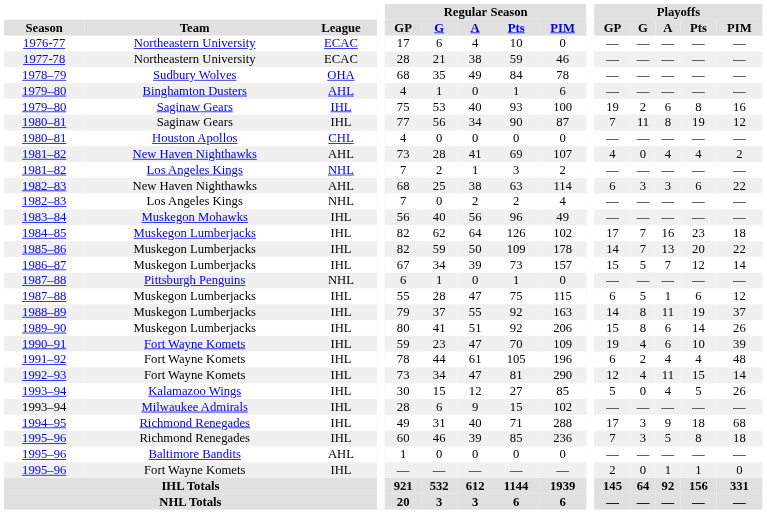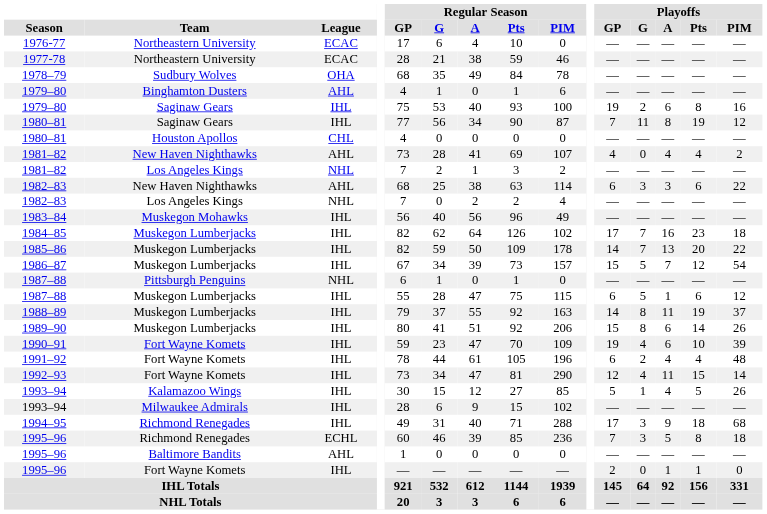 <table border="0" cellpadding="1" cellspacing="0" style="text-align:center; width:60em">
 <tr bgcolor="#e0e0e0">
 <th colspan="3"  bgcolor="#ffffff"> </th>
 <th rowspan="99" bgcolor="#ffffff"> </th>
 <th colspan="5">Regular Season</th>
 <th rowspan="99" bgcolor="#ffffff"> </th>
 <th colspan="5">Playoffs</th>
 </tr>
 <tr bgcolor="#e0e0e0">
 <th>Season</th>
 <th>Team</th>
 <th>League</th>
 <th>GP</th>
 <th><a href='#'>G</a></th>
 <th><a href='#'>A</a></th>
 <th><a href='#'>Pts</a></th>
 <th><a href='#'>PIM</a></th>
 <th>GP</th>
 <th>G</th>
 <th>A</th>
 <th>Pts</th>
 <th>PIM</th>
 </tr>
 <tr>
 <td><a href='#'>1976-77</a></td>
 <td><a href='#'>Northeastern University</a></td>
 <td><a href='#'>ECAC</a></td>
 <td>17</td>
 <td>6</td>
 <td>4</td>
 <td>10</td>
 <td>0</td>
 <td>—</td>
 <td>—</td>
 <td>—</td>
 <td>—</td>
 <td>—</td>
 </tr>
 <tr bgcolor="#f0f0f0">
 <td><a href='#'>1977-78</a></td>
 <td>Northeastern University</td>
 <td>ECAC</td>
 <td>28</td>
 <td>21</td>
 <td>38</td>
 <td>59</td>
 <td>46</td>
 <td>—</td>
 <td>—</td>
 <td>—</td>
 <td>—</td>
 <td>—</td>
 </tr>
 <tr>
 <td><a href='#'>1978–79</a></td>
 <td><a href='#'>Sudbury Wolves</a></td>
 <td><a href='#'>OHA</a></td>
 <td>68</td>
 <td>35</td>
 <td>49</td>
 <td>84</td>
 <td>78</td>
 <td>—</td>
 <td>—</td>
 <td>—</td>
 <td>—</td>
 <td>—</td>
 </tr>
 <tr bgcolor="#f0f0f0">
 <td><a href='#'>1979–80</a></td>
 <td><a href='#'>Binghamton Dusters</a></td>
 <td><a href='#'>AHL</a></td>
 <td>4</td>
 <td>1</td>
 <td>0</td>
 <td>1</td>
 <td>6</td>
 <td>—</td>
 <td>—</td>
 <td>—</td>
 <td>—</td>
 <td>—</td>
 </tr>
 <tr>
 <td><a href='#'>1979–80</a></td>
 <td><a href='#'>Saginaw Gears</a></td>
 <td><a href='#'>IHL</a></td>
 <td>75</td>
 <td>53</td>
 <td>40</td>
 <td>93</td>
 <td>100</td>
 <td>19</td>
 <td>2</td>
 <td>6</td>
 <td>8</td>
 <td>16</td>
 </tr>
 <tr bgcolor="#f0f0f0">
 <td><a href='#'>1980–81</a></td>
 <td>Saginaw Gears</td>
 <td>IHL</td>
 <td>77</td>
 <td>56</td>
 <td>34</td>
 <td>90</td>
 <td>87</td>
 <td>7</td>
 <td>11</td>
 <td>8</td>
 <td>19</td>
 <td>12</td>
 </tr>
 <tr>
 <td><a href='#'>1980–81</a></td>
 <td><a href='#'>Houston Apollos</a></td>
 <td><a href='#'>CHL</a></td>
 <td>4</td>
 <td>0</td>
 <td>0</td>
 <td>0</td>
 <td>0</td>
 <td>—</td>
 <td>—</td>
 <td>—</td>
 <td>—</td>
 <td>—</td>
 </tr>
 <tr bgcolor="#f0f0f0">
 <td><a href='#'>1981–82</a></td>
 <td><a href='#'>New Haven Nighthawks</a></td>
 <td>AHL</td>
 <td>73</td>
 <td>28</td>
 <td>41</td>
 <td>69</td>
 <td>107</td>
 <td>4</td>
 <td>0</td>
 <td>4</td>
 <td>4</td>
 <td>2</td>
 </tr>
 <tr>
 <td><a href='#'>1981–82</a></td>
 <td><a href='#'>Los Angeles Kings</a></td>
 <td><a href='#'>NHL</a></td>
 <td>7</td>
 <td>2</td>
 <td>1</td>
 <td>3</td>
 <td>2</td>
 <td>—</td>
 <td>—</td>
 <td>—</td>
 <td>—</td>
 <td>—</td>
 </tr>
 <tr bgcolor="#f0f0f0">
 <td><a href='#'>1982–83</a></td>
 <td>New Haven Nighthawks</td>
 <td>AHL</td>
 <td>68</td>
 <td>25</td>
 <td>38</td>
 <td>63</td>
 <td>114</td>
 <td>6</td>
 <td>3</td>
 <td>3</td>
 <td>6</td>
 <td>22</td>
 </tr>
 <tr>
 <td><a href='#'>1982–83</a></td>
 <td>Los Angeles Kings</td>
 <td>NHL</td>
 <td>7</td>
 <td>0</td>
 <td>2</td>
 <td>2</td>
 <td>4</td>
 <td>—</td>
 <td>—</td>
 <td>—</td>
 <td>—</td>
 <td>—</td>
 </tr>
 <tr bgcolor="#f0f0f0">
 <td><a href='#'>1983–84</a></td>
 <td><a href='#'>Muskegon Mohawks</a></td>
 <td>IHL</td>
 <td>56</td>
 <td>40</td>
 <td>56</td>
 <td>96</td>
 <td>49</td>
 <td>—</td>
 <td>—</td>
 <td>—</td>
 <td>—</td>
 <td>—</td>
 </tr>
 <tr>
 <td><a href='#'>1984–85</a></td>
 <td><a href='#'>Muskegon Lumberjacks</a></td>
 <td>IHL</td>
 <td>82</td>
 <td>62</td>
 <td>64</td>
 <td>126</td>
 <td>102</td>
 <td>17</td>
 <td>7</td>
 <td>16</td>
 <td>23</td>
 <td>18</td>
 </tr>
 <tr bgcolor="#f0f0f0">
 <td><a href='#'>1985–86</a></td>
 <td>Muskegon Lumberjacks</td>
 <td>IHL</td>
 <td>82</td>
 <td>59</td>
 <td>50</td>
 <td>109</td>
 <td>178</td>
 <td>14</td>
 <td>7</td>
 <td>13</td>
 <td>20</td>
 <td>22</td>
 </tr>
 <tr>
 <td><a href='#'>1986–87</a></td>
 <td>Muskegon Lumberjacks</td>
 <td>IHL</td>
 <td>67</td>
 <td>34</td>
 <td>39</td>
 <td>73</td>
 <td>157</td>
 <td>15</td>
 <td>5</td>
 <td>7</td>
 <td>12</td>
-<td>14</td>
+<td>54</td>
 </tr>
 <tr bgcolor="#f0f0f0">
 <td><a href='#'>1987–88</a></td>
 <td><a href='#'>Pittsburgh Penguins</a></td>
 <td>NHL</td>
 <td>6</td>
 <td>1</td>
 <td>0</td>
 <td>1</td>
 <td>0</td>
 <td>—</td>
 <td>—</td>
 <td>—</td>
 <td>—</td>
 <td>—</td>
 </tr>
 <tr>
 <td><a href='#'>1987–88</a></td>
 <td>Muskegon Lumberjacks</td>
 <td>IHL</td>
 <td>55</td>
 <td>28</td>
 <td>47</td>
 <td>75</td>
 <td>115</td>
 <td>6</td>
 <td>5</td>
 <td>1</td>
 <td>6</td>
 <td>12</td>
 </tr>
 <tr bgcolor="#f0f0f0">
 <td><a href='#'>1988–89</a></td>
 <td>Muskegon Lumberjacks</td>
 <td>IHL</td>
 <td>79</td>
 <td>37</td>
 <td>55</td>
 <td>92</td>
 <td>163</td>
 <td>14</td>
 <td>8</td>
 <td>11</td>
 <td>19</td>
 <td>37</td>
 </tr>
 <tr>
 <td><a href='#'>1989–90</a></td>
 <td>Muskegon Lumberjacks</td>
 <td>IHL</td>
 <td>80</td>
 <td>41</td>
 <td>51</td>
 <td>92</td>
 <td>206</td>
 <td>15</td>
 <td>8</td>
 <td>6</td>
 <td>14</td>
 <td>26</td>
 </tr>
 <tr bgcolor="#f0f0f0">
 <td><a href='#'>1990–91</a></td>
 <td><a href='#'>Fort Wayne Komets</a></td>
 <td>IHL</td>
 <td>59</td>
 <td>23</td>
 <td>47</td>
 <td>70</td>
 <td>109</td>
 <td>19</td>
 <td>4</td>
 <td>6</td>
 <td>10</td>
 <td>39</td>
 </tr>
 <tr>
 <td><a href='#'>1991–92</a></td>
 <td>Fort Wayne Komets</td>
 <td>IHL</td>
 <td>78</td>
 <td>44</td>
 <td>61</td>
 <td>105</td>
 <td>196</td>
 <td>6</td>
 <td>2</td>
 <td>4</td>
 <td>4</td>
 <td>48</td>
 </tr>
 <tr bgcolor="#f0f0f0">
 <td><a href='#'>1992–93</a></td>
 <td>Fort Wayne Komets</td>
 <td>IHL</td>
 <td>73</td>
 <td>34</td>
 <td>47</td>
 <td>81</td>
 <td>290</td>
 <td>12</td>
 <td>4</td>
 <td>11</td>
 <td>15</td>
 <td>14</td>
 </tr>
 <tr>
 <td><a href='#'>1993–94</a></td>
 <td><a href='#'>Kalamazoo Wings</a></td>
 <td>IHL</td>
 <td>30</td>
 <td>15</td>
 <td>12</td>
 <td>27</td>
 <td>85</td>
 <td>5</td>
-<td>0</td>
+<td>1</td>
 <td>4</td>
 <td>5</td>
 <td>26</td>
 </tr>
 <tr bgcolor="#f0f0f0">
 <td>1993–94</td>
 <td><a href='#'>Milwaukee Admirals</a></td>
 <td>IHL</td>
 <td>28</td>
 <td>6</td>
 <td>9</td>
 <td>15</td>
 <td>102</td>
 <td>—</td>
 <td>—</td>
 <td>—</td>
 <td>—</td>
 <td>—</td>
 </tr>
 <tr>
 <td><a href='#'>1994–95</a></td>
 <td><a href='#'>Richmond Renegades</a></td>
 <td>IHL</td>
 <td>49</td>
 <td>31</td>
 <td>40</td>
 <td>71</td>
 <td>288</td>
 <td>17</td>
 <td>3</td>
 <td>9</td>
 <td>18</td>
 <td>68</td>
 </tr>
 <tr bgcolor="#f0f0f0">
 <td><a href='#'>1995–96</a></td>
 <td>Richmond Renegades</td>
-<td>IHL</td>
+<td>ECHL</td>
 <td>60</td>
 <td>46</td>
 <td>39</td>
 <td>85</td>
 <td>236</td>
 <td>7</td>
 <td>3</td>
 <td>5</td>
 <td>8</td>
 <td>18</td>
 </tr>
 <tr>
 <td><a href='#'>1995–96</a></td>
 <td><a href='#'>Baltimore Bandits</a></td>
 <td>AHL</td>
 <td>1</td>
 <td>0</td>
 <td>0</td>
 <td>0</td>
 <td>0</td>
 <td>—</td>
 <td>—</td>
 <td>—</td>
 <td>—</td>
 <td>—</td>
 </tr>
 <tr bgcolor="#f0f0f0">
 <td><a href='#'>1995–96</a></td>
 <td>Fort Wayne Komets</td>
 <td>IHL</td>
 <td>—</td>
 <td>—</td>
 <td>—</td>
 <td>—</td>
 <td>—</td>
 <td>2</td>
 <td>0</td>
 <td>1</td>
 <td>1</td>
 <td>0</td>
 </tr>
 <tr bgcolor="#e0e0e0">
 <th colspan="3">IHL Totals</th>
 <th>921</th>
 <th>532</th>
 <th>612</th>
 <th>1144</th>
 <th>1939</th>
 <th>145</th>
 <th>64</th>
 <th>92</th>
 <th>156</th>
 <th>331</th>
 </tr>
 <tr bgcolor="#e0e0e0">
 <th colspan="3">NHL Totals</th>
 <th>20</th>
 <th>3</th>
 <th>3</th>
 <th>6</th>
 <th>6</th>
 <th>—</th>
 <th>—</th>
 <th>—</th>
 <th>—</th>
 <th>—</th>
 </tr>
 </table>
